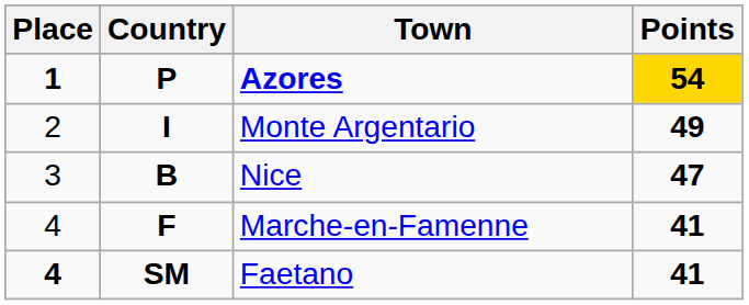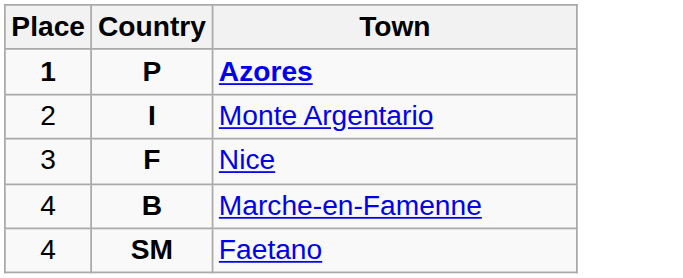 <table class="wikitable" style="text-align;">
 <tr>
 <th width="25">Place</th>
 <th width="25">Country</th>
 <th width="200">Town</th>
-<th width="25">Points</th>
 </tr>
 <tr>
 <td align="center"><strong>1</strong></td>
 <td align="center"><strong>P</strong></td>
 <td align="left"><strong><a href='#'>Azores</a></strong></td>
-<td align="center"; style="background-color:gold;"><strong>54</strong></td>
 </tr>
 <tr>
 <td align="center">2</td>
 <td align="center"><strong>I</strong></td>
 <td align="left"><a href='#'>Monte Argentario</a></td>
-<td align="center"><strong>49</strong></td>
 </tr>
 <tr>
 <td align="center">3</td>
-<td align="center"><strong>B</strong></td>
+<td align="center"><strong>F</strong></td>
 <td align="left"><a href='#'>Nice</a></td>
-<td align="center"><strong>47</strong></td>
 </tr>
 <tr>
 <td align="center">4</td>
-<td align="center"><strong>F</strong></td>
+<td align="center"><strong>B</strong></td>
 <td align="left"><a href='#'>Marche-en-Famenne</a></td>
-<td align="center"><strong>41</strong></td>
 </tr>
 <tr>
-<td align="center"><strong>4</strong></td>
+<td align="center">4</td>
 <td align="center"><strong>SM</strong></td>
 <td align="left"><a href='#'>Faetano</a></td>
-<td align="center"><strong>41</strong></td>
 </tr>
 </table>
